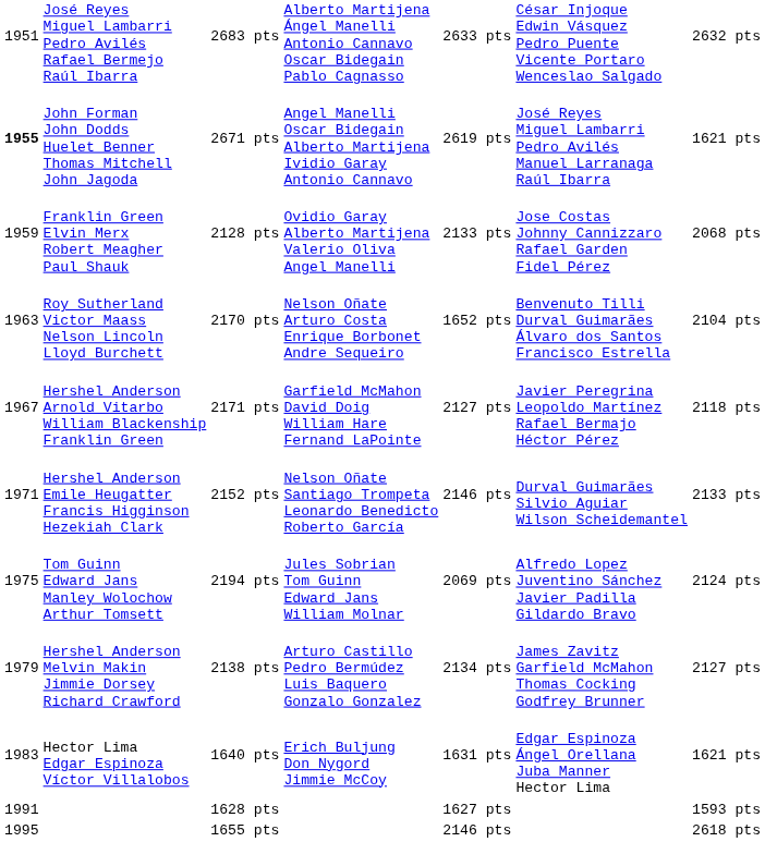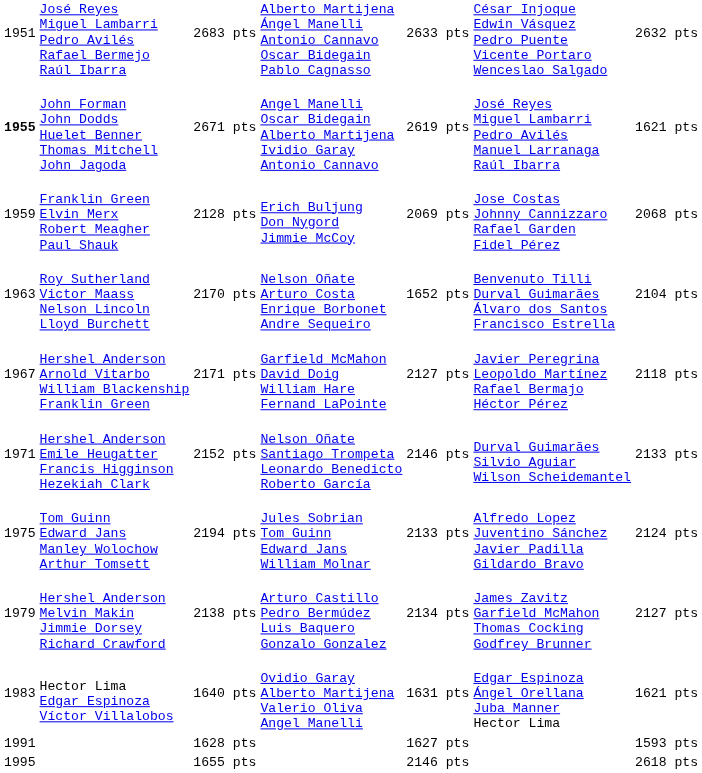 <table>
 <tr>
 <td>1951</td>
 <td><br><a href='#'>José Reyes</a> <br> <a href='#'>Miguel Lambarri</a> <br><a href='#'>Pedro Avilés</a> <br> <a href='#'>Rafael Bermejo</a> <br> <a href='#'>Raúl Ibarra</a></td>
 <td>2683 pts</td>
 <td><br><a href='#'>Alberto Martijena</a> <br> <a href='#'>Ángel Manelli</a> <br><a href='#'>Antonio Cannavo</a> <br> <a href='#'>Oscar Bidegain</a> <br> <a href='#'>Pablo Cagnasso</a></td>
 <td>2633 pts</td>
 <td><br><a href='#'>César Injoque</a> <br> <a href='#'>Edwin Vásquez</a> <br><a href='#'>Pedro Puente</a> <br> <a href='#'>Vicente Portaro</a> <br> <a href='#'>Wenceslao Salgado</a></td>
 <td>2632 pts</td>
 </tr>
 <tr>
 <td><strong>1955</strong></td>
 <td><br><a href='#'>John Forman</a><br><a href='#'>John Dodds</a><br><a href='#'>Huelet Benner</a><br><a href='#'>Thomas Mitchell</a><br><a href='#'>John Jagoda</a></td>
 <td>2671 pts</td>
 <td><br><a href='#'>Angel Manelli</a><br><a href='#'>Oscar Bidegain</a><br><a href='#'>Alberto Martijena</a><br><a href='#'>Ividio Garay</a><br><a href='#'>Antonio Cannavo</a></td>
 <td>2619 pts</td>
 <td><br><a href='#'>José Reyes</a><br><a href='#'>Miguel Lambarri</a><br><a href='#'>Pedro Avilés</a><br><a href='#'>Manuel Larranaga</a><br><a href='#'>Raúl Ibarra</a></td>
 <td>1621 pts</td>
 </tr>
 <tr>
 <td>1959</td>
 <td><br><a href='#'>Franklin Green</a><br><a href='#'>Elvin Merx</a><br><a href='#'>Robert Meagher</a><br><a href='#'>Paul Shauk</a></td>
 <td>2128 pts</td>
-<td><br><a href='#'>Ovidio Garay</a><br><a href='#'>Alberto Martijena</a><br><a href='#'>Valerio Oliva</a><br><a href='#'>Angel Manelli</a></td>
-<td>2133 pts</td>
+<td><br><a href='#'>Erich Buljung</a><br><a href='#'>Don Nygord</a><br><a href='#'>Jimmie McCoy</a></td>
+<td>2069 pts</td>
 <td><br><a href='#'>Jose Costas</a><br><a href='#'>Johnny Cannizzaro</a><br><a href='#'>Rafael Garden</a><br><a href='#'>Fidel Pérez</a></td>
 <td>2068 pts</td>
 </tr>
 <tr>
 <td>1963</td>
 <td><br><a href='#'>Roy Sutherland</a><br><a href='#'>Victor Maass</a><br><a href='#'>Nelson Lincoln</a><br><a href='#'>Lloyd Burchett</a></td>
 <td>2170 pts</td>
 <td><br><a href='#'>Nelson Oñate</a><br><a href='#'>Arturo Costa</a><br><a href='#'>Enrique Borbonet</a><br><a href='#'>Andre Sequeiro</a></td>
 <td>1652 pts</td>
 <td><br><a href='#'>Benvenuto Tilli</a><br><a href='#'>Durval Guimarães</a><br><a href='#'>Álvaro dos Santos</a><br><a href='#'>Francisco Estrella</a></td>
 <td>2104 pts</td>
 </tr>
 <tr>
 <td>1967</td>
 <td><br><a href='#'>Hershel Anderson</a><br><a href='#'>Arnold Vitarbo</a><br><a href='#'>William Blackenship</a><br><a href='#'>Franklin Green</a></td>
 <td>2171 pts</td>
 <td><br><a href='#'>Garfield McMahon</a><br><a href='#'>David Doig</a><br><a href='#'>William Hare</a><br><a href='#'>Fernand LaPointe</a></td>
 <td>2127 pts</td>
 <td><br><a href='#'>Javier Peregrina</a><br><a href='#'>Leopoldo Martínez</a><br><a href='#'>Rafael Bermajo</a><br><a href='#'>Héctor Pérez</a></td>
 <td>2118 pts</td>
 </tr>
 <tr>
 <td>1971</td>
 <td><br><a href='#'>Hershel Anderson</a><br><a href='#'>Emile Heugatter</a><br><a href='#'>Francis Higginson</a><br><a href='#'>Hezekiah Clark</a></td>
 <td>2152 pts</td>
 <td><br><a href='#'>Nelson Oñate</a><br><a href='#'>Santiago Trompeta</a><br><a href='#'>Leonardo Benedicto</a><br><a href='#'>Roberto García</a></td>
 <td>2146 pts</td>
 <td><br><a href='#'>Durval Guimarães</a><br><a href='#'>Silvio Aguiar</a><br><a href='#'>Wilson Scheidemantel</a></td>
 <td>2133 pts</td>
 </tr>
 <tr>
 <td>1975</td>
 <td><br><a href='#'>Tom Guinn</a><br><a href='#'>Edward Jans</a><br><a href='#'>Manley Wolochow</a><br><a href='#'>Arthur Tomsett</a></td>
 <td>2194 pts</td>
 <td><br><a href='#'>Jules Sobrian</a><br><a href='#'>Tom Guinn</a><br><a href='#'>Edward Jans</a><br><a href='#'>William Molnar</a></td>
-<td>2069 pts</td>
+<td>2133 pts</td>
 <td><br><a href='#'>Alfredo Lopez</a><br><a href='#'>Juventino Sánchez</a><br><a href='#'>Javier Padilla</a><br><a href='#'>Gildardo Bravo</a></td>
 <td>2124 pts</td>
 </tr>
 <tr>
 <td>1979</td>
 <td><br><a href='#'>Hershel Anderson</a><br><a href='#'>Melvin Makin</a><br><a href='#'>Jimmie Dorsey</a><br><a href='#'>Richard Crawford</a></td>
 <td>2138 pts</td>
 <td><br><a href='#'>Arturo Castillo</a><br><a href='#'>Pedro Bermúdez</a><br><a href='#'>Luis Baquero</a><br><a href='#'>Gonzalo Gonzalez</a></td>
 <td>2134 pts</td>
 <td><br><a href='#'>James Zavitz</a><br><a href='#'>Garfield McMahon</a><br><a href='#'>Thomas Cocking</a><br><a href='#'>Godfrey Brunner</a></td>
 <td>2127 pts</td>
 </tr>
 <tr>
 <td>1983</td>
 <td><br>Hector Lima<br><a href='#'>Edgar Espinoza</a><br><a href='#'>Víctor Villalobos</a></td>
 <td>1640 pts</td>
-<td><br><a href='#'>Erich Buljung</a><br><a href='#'>Don Nygord</a><br><a href='#'>Jimmie McCoy</a></td>
+<td><br><a href='#'>Ovidio Garay</a><br><a href='#'>Alberto Martijena</a><br><a href='#'>Valerio Oliva</a><br><a href='#'>Angel Manelli</a></td>
 <td>1631 pts</td>
 <td><br><a href='#'>Edgar Espinoza</a><br><a href='#'>Ángel Orellana</a><br><a href='#'>Juba Manner</a><br>Hector Lima</td>
 <td>1621 pts</td>
 </tr>
 <tr>
 <td>1991</td>
 <td></td>
 <td>1628 pts</td>
 <td></td>
 <td>1627 pts</td>
 <td></td>
 <td>1593 pts</td>
 </tr>
 <tr>
 <td>1995</td>
 <td></td>
 <td>1655 pts</td>
 <td></td>
 <td>2146 pts</td>
 <td></td>
 <td>2618 pts</td>
 </tr>
 </table>
